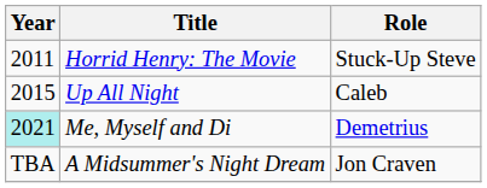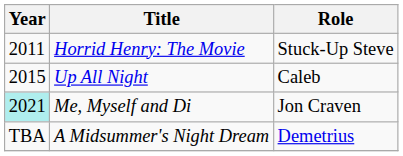 <table class="wikitable sortable">
 <tr>
 <th>Year</th>
 <th>Title</th>
 <th>Role</th>
 </tr>
 <tr>
 <td>2011</td>
 <td><em><a href='#'>Horrid Henry: The Movie</a></em></td>
 <td>Stuck-Up Steve</td>
 </tr>
 <tr>
 <td>2015</td>
 <td><em><a href='#'>Up All Night</a></em></td>
 <td>Caleb</td>
 </tr>
 <tr>
 <td style="background: paleturquoise;">2021</td>
 <td><em>Me, Myself and Di</em></td>
-<td><a href='#'>Demetrius</a></td>
+<td>Jon Craven</td>
 </tr>
 <tr>
 <td>TBA</td>
 <td><em>A Midsummer's Night Dream</em></td>
-<td>Jon Craven</td>
+<td><a href='#'>Demetrius</a></td>
 </tr>
 <tr>
 </tr>
 </table>
